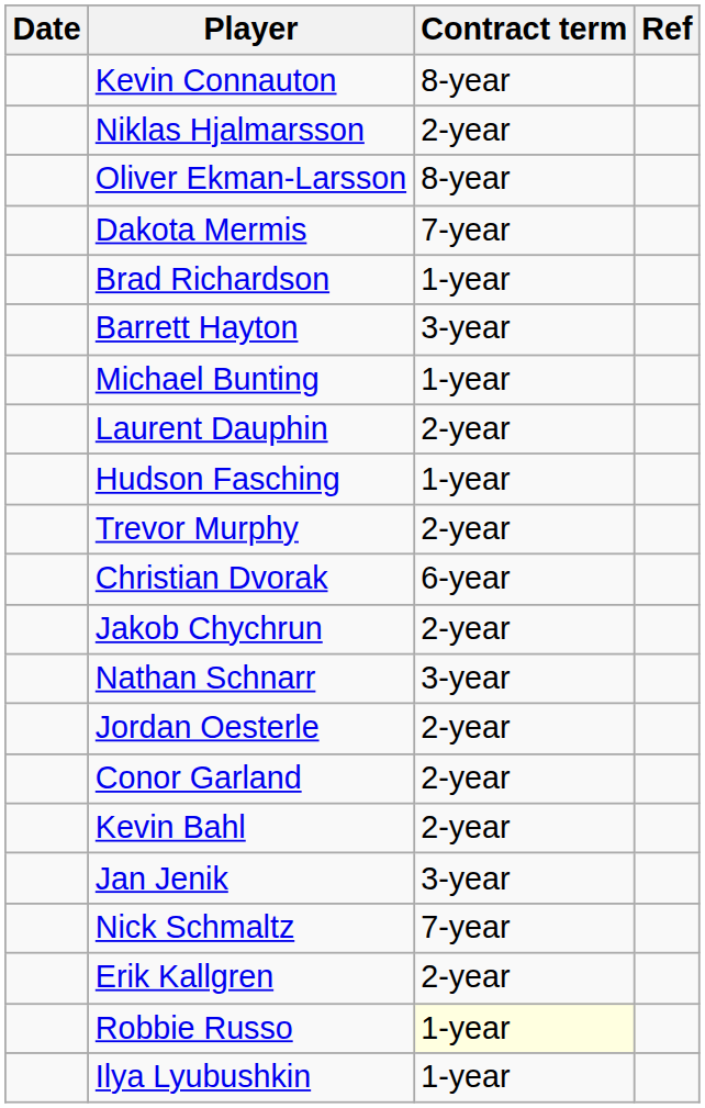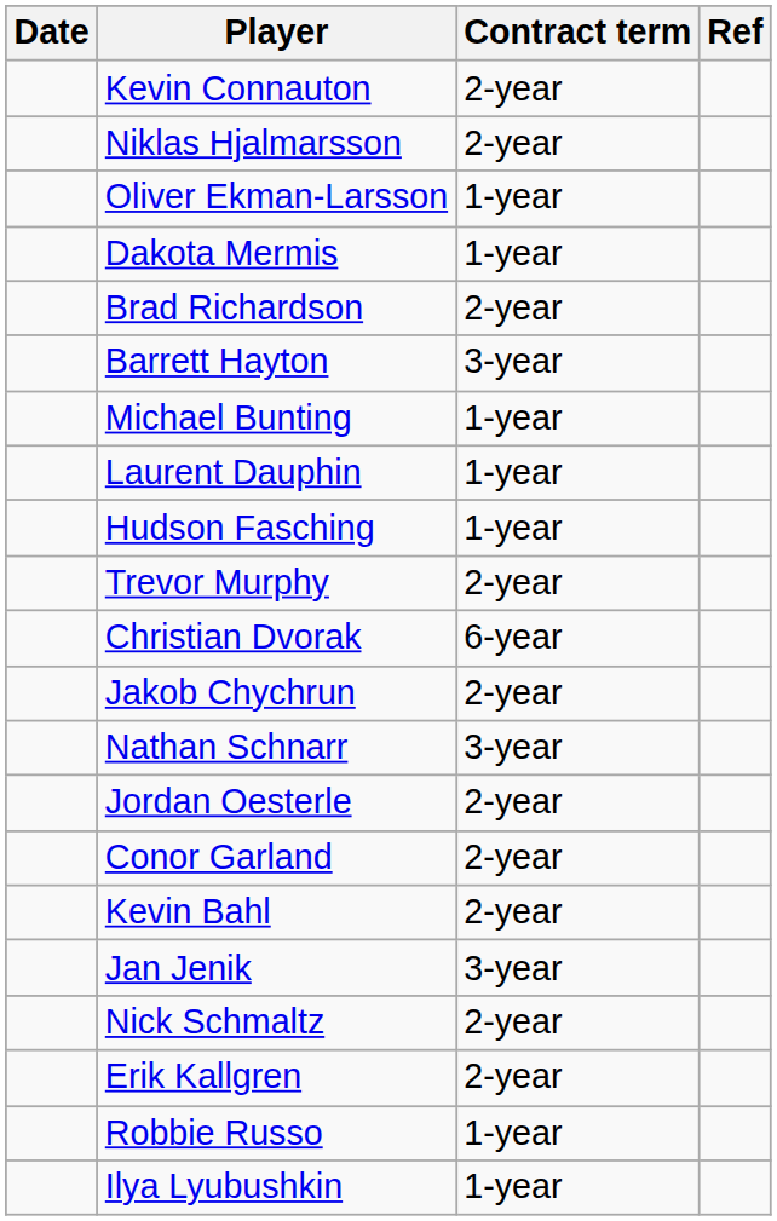 <table class="wikitable">
 <tr>
 <th>Date</th>
 <th>Player</th>
 <th>Contract term</th>
 <th>Ref</th>
 </tr>
 <tr>
 <td></td>
 <td><a href='#'>Kevin Connauton</a></td>
-<td>8-year</td>
+<td>2-year</td>
 <td></td>
 </tr>
 <tr>
 <td></td>
 <td><a href='#'>Niklas Hjalmarsson</a></td>
 <td>2-year</td>
 <td></td>
 </tr>
 <tr>
 <td></td>
 <td><a href='#'>Oliver Ekman-Larsson</a></td>
-<td>8-year</td>
+<td>1-year</td>
 <td></td>
 </tr>
 <tr>
 <td></td>
 <td><a href='#'>Dakota Mermis</a></td>
-<td>7-year</td>
+<td>1-year</td>
 <td></td>
 </tr>
 <tr>
 <td></td>
 <td><a href='#'>Brad Richardson</a></td>
-<td>1-year</td>
+<td>2-year</td>
 <td></td>
 </tr>
 <tr>
 <td></td>
 <td><a href='#'>Barrett Hayton</a></td>
 <td>3-year</td>
 <td></td>
 </tr>
 <tr>
 <td></td>
 <td><a href='#'>Michael Bunting</a></td>
 <td>1-year</td>
 <td></td>
 </tr>
 <tr>
 <td></td>
 <td><a href='#'>Laurent Dauphin</a></td>
-<td>2-year</td>
+<td>1-year</td>
 <td></td>
 </tr>
 <tr>
 <td></td>
 <td><a href='#'>Hudson Fasching</a></td>
 <td>1-year</td>
 <td></td>
 </tr>
 <tr>
 <td></td>
 <td><a href='#'>Trevor Murphy</a></td>
 <td>2-year</td>
 <td></td>
 </tr>
 <tr>
 <td></td>
 <td><a href='#'>Christian Dvorak</a></td>
 <td>6-year</td>
 <td></td>
 </tr>
 <tr>
 <td></td>
 <td><a href='#'>Jakob Chychrun</a></td>
 <td>2-year</td>
 <td></td>
 </tr>
 <tr>
 <td></td>
 <td><a href='#'>Nathan Schnarr</a></td>
 <td>3-year</td>
 <td></td>
 </tr>
 <tr>
 <td></td>
 <td><a href='#'>Jordan Oesterle</a></td>
 <td>2-year</td>
 <td></td>
 </tr>
 <tr>
 <td></td>
 <td><a href='#'>Conor Garland</a></td>
 <td>2-year</td>
 <td></td>
 </tr>
 <tr>
 <td></td>
 <td><a href='#'>Kevin Bahl</a></td>
 <td>2-year</td>
 <td></td>
 </tr>
 <tr>
 <td></td>
 <td><a href='#'>Jan Jenik</a></td>
 <td>3-year</td>
 <td></td>
 </tr>
 <tr>
 <td></td>
 <td><a href='#'>Nick Schmaltz</a></td>
-<td>7-year</td>
+<td>2-year</td>
 <td></td>
 </tr>
 <tr>
 <td></td>
 <td><a href='#'>Erik Kallgren</a></td>
 <td>2-year</td>
 <td></td>
 </tr>
 <tr>
 <td></td>
 <td><a href='#'>Robbie Russo</a></td>
-<td style="background: lightyellow;">1-year</td>
+<td>1-year</td>
 <td></td>
 </tr>
 <tr>
 <td></td>
 <td><a href='#'>Ilya Lyubushkin</a></td>
 <td>1-year</td>
 <td></td>
 </tr>
 </table>
